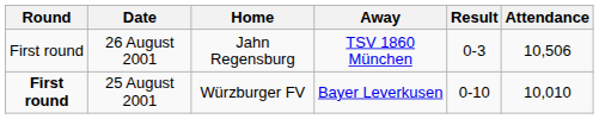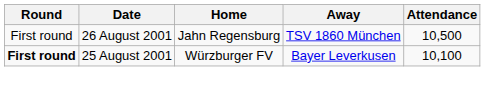 <table class="wikitable">
 <tr>
 <th>Round</th>
 <th>Date</th>
 <th>Home</th>
 <th>Away</th>
-<th>Result</th>
 <th>Attendance</th>
 </tr>
 <tr align="center">
 <td>First round</td>
 <td>26 August 2001</td>
 <td>Jahn Regensburg</td>
 <td><a href='#'>TSV 1860 München</a></td>
-<td>0-3</td>
-<td>10,506</td>
+<td>10,500</td>
 </tr>
 <tr align="center">
 <td><strong>First round</strong></td>
 <td>25 August 2001</td>
 <td>Würzburger FV</td>
 <td><a href='#'>Bayer Leverkusen</a></td>
-<td>0-10</td>
-<td>10,010</td>
+<td>10,100</td>
 </tr>
 </table>
